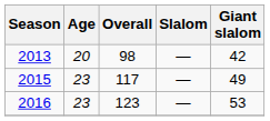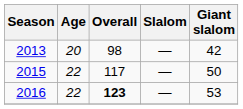 <table class=wikitable style="text-align:center">
 <tr>
 <th>Season</th>
 <th>Age</th>
 <th>Overall</th>
 <th>Slalom</th>
 <th>Giant<br>slalom</th>
 </tr>
 <tr>
 <td><a href='#'>2013</a></td>
 <td><em>20</em></td>
 <td>98</td>
 <td>—</td>
 <td>42</td>
 </tr>
 <tr>
 <td><a href='#'>2015</a></td>
-<td><em>23</em></td>
+<td><em>22</em></td>
 <td>117</td>
 <td>—</td>
-<td>49</td>
+<td>50</td>
 </tr>
 <tr>
 <td><a href='#'>2016</a></td>
-<td><em>23</em></td>
-<td>123</td>
+<td><em>22</em></td>
+<td><strong>123</strong></td>
 <td>—</td>
 <td>53</td>
 </tr>
 <tr>
 </tr>
 </table>
